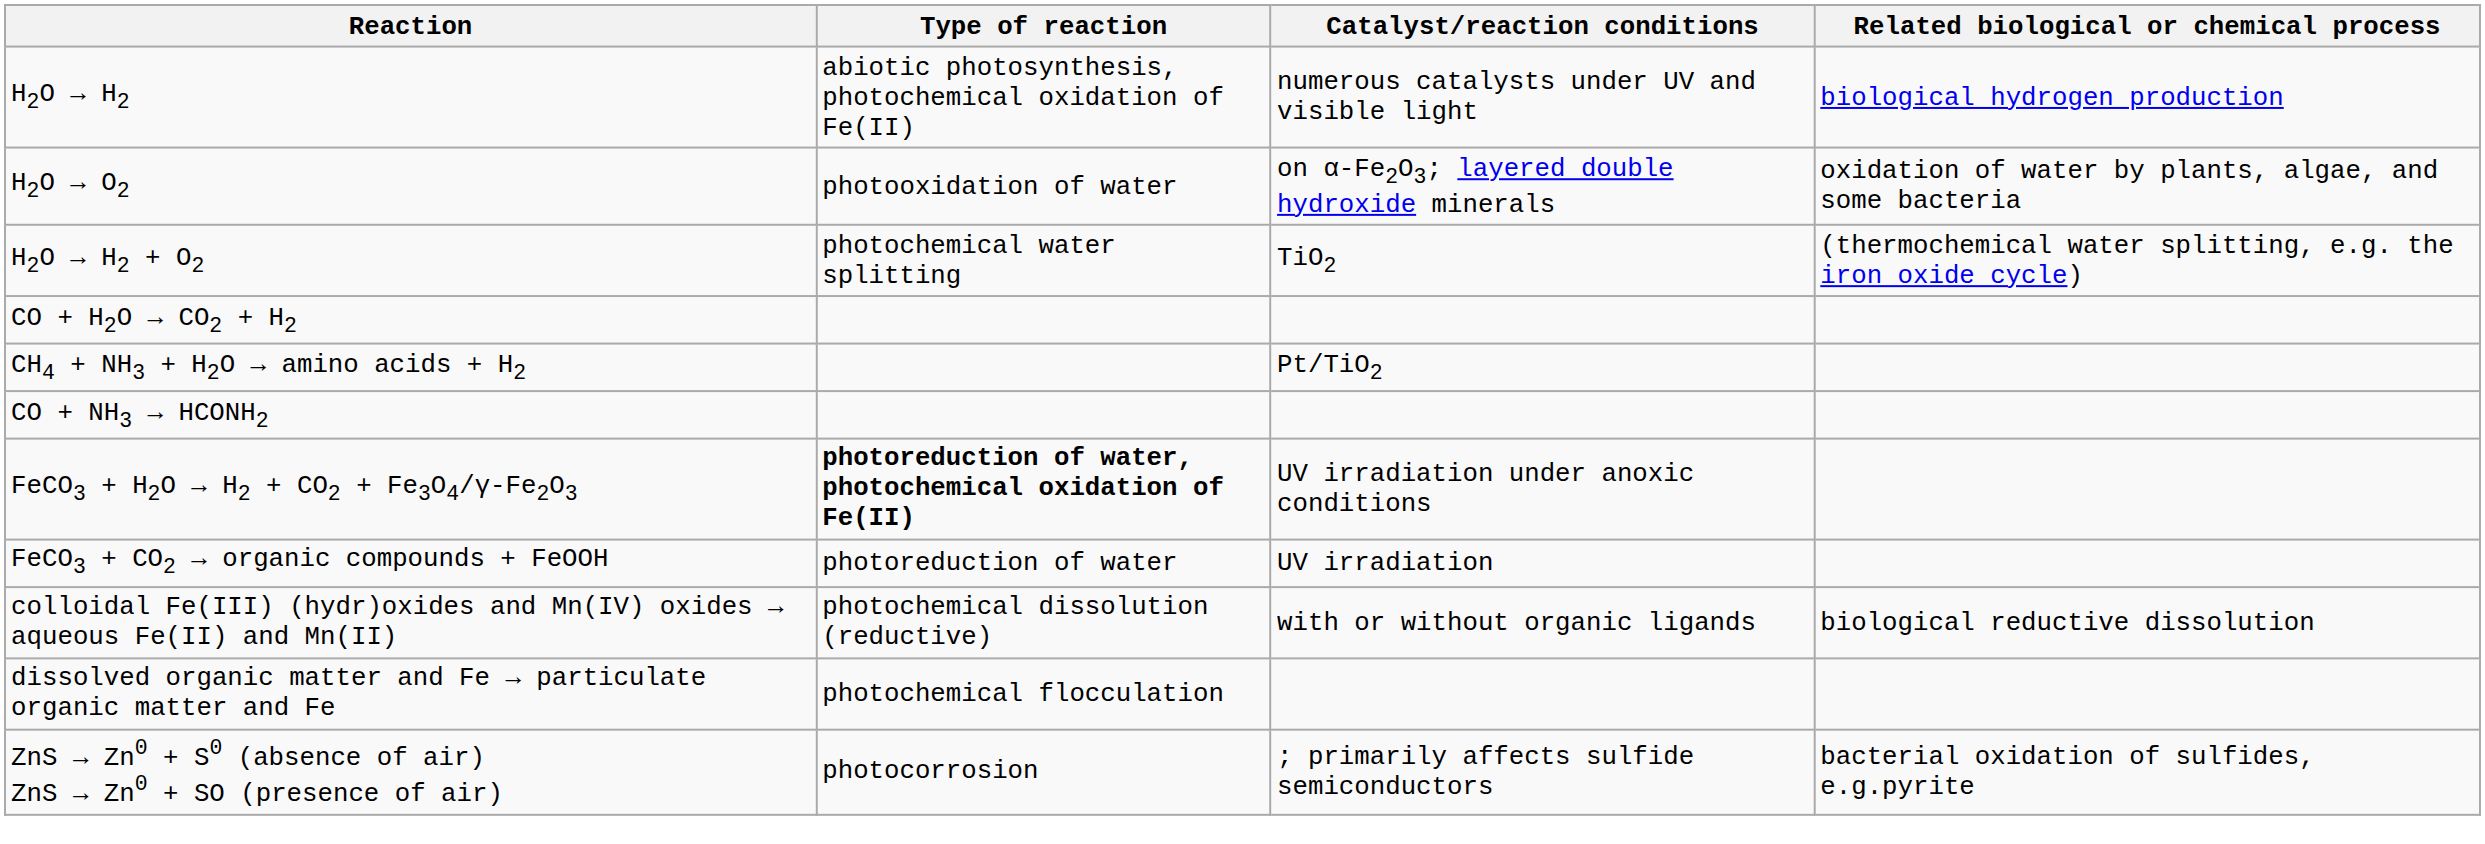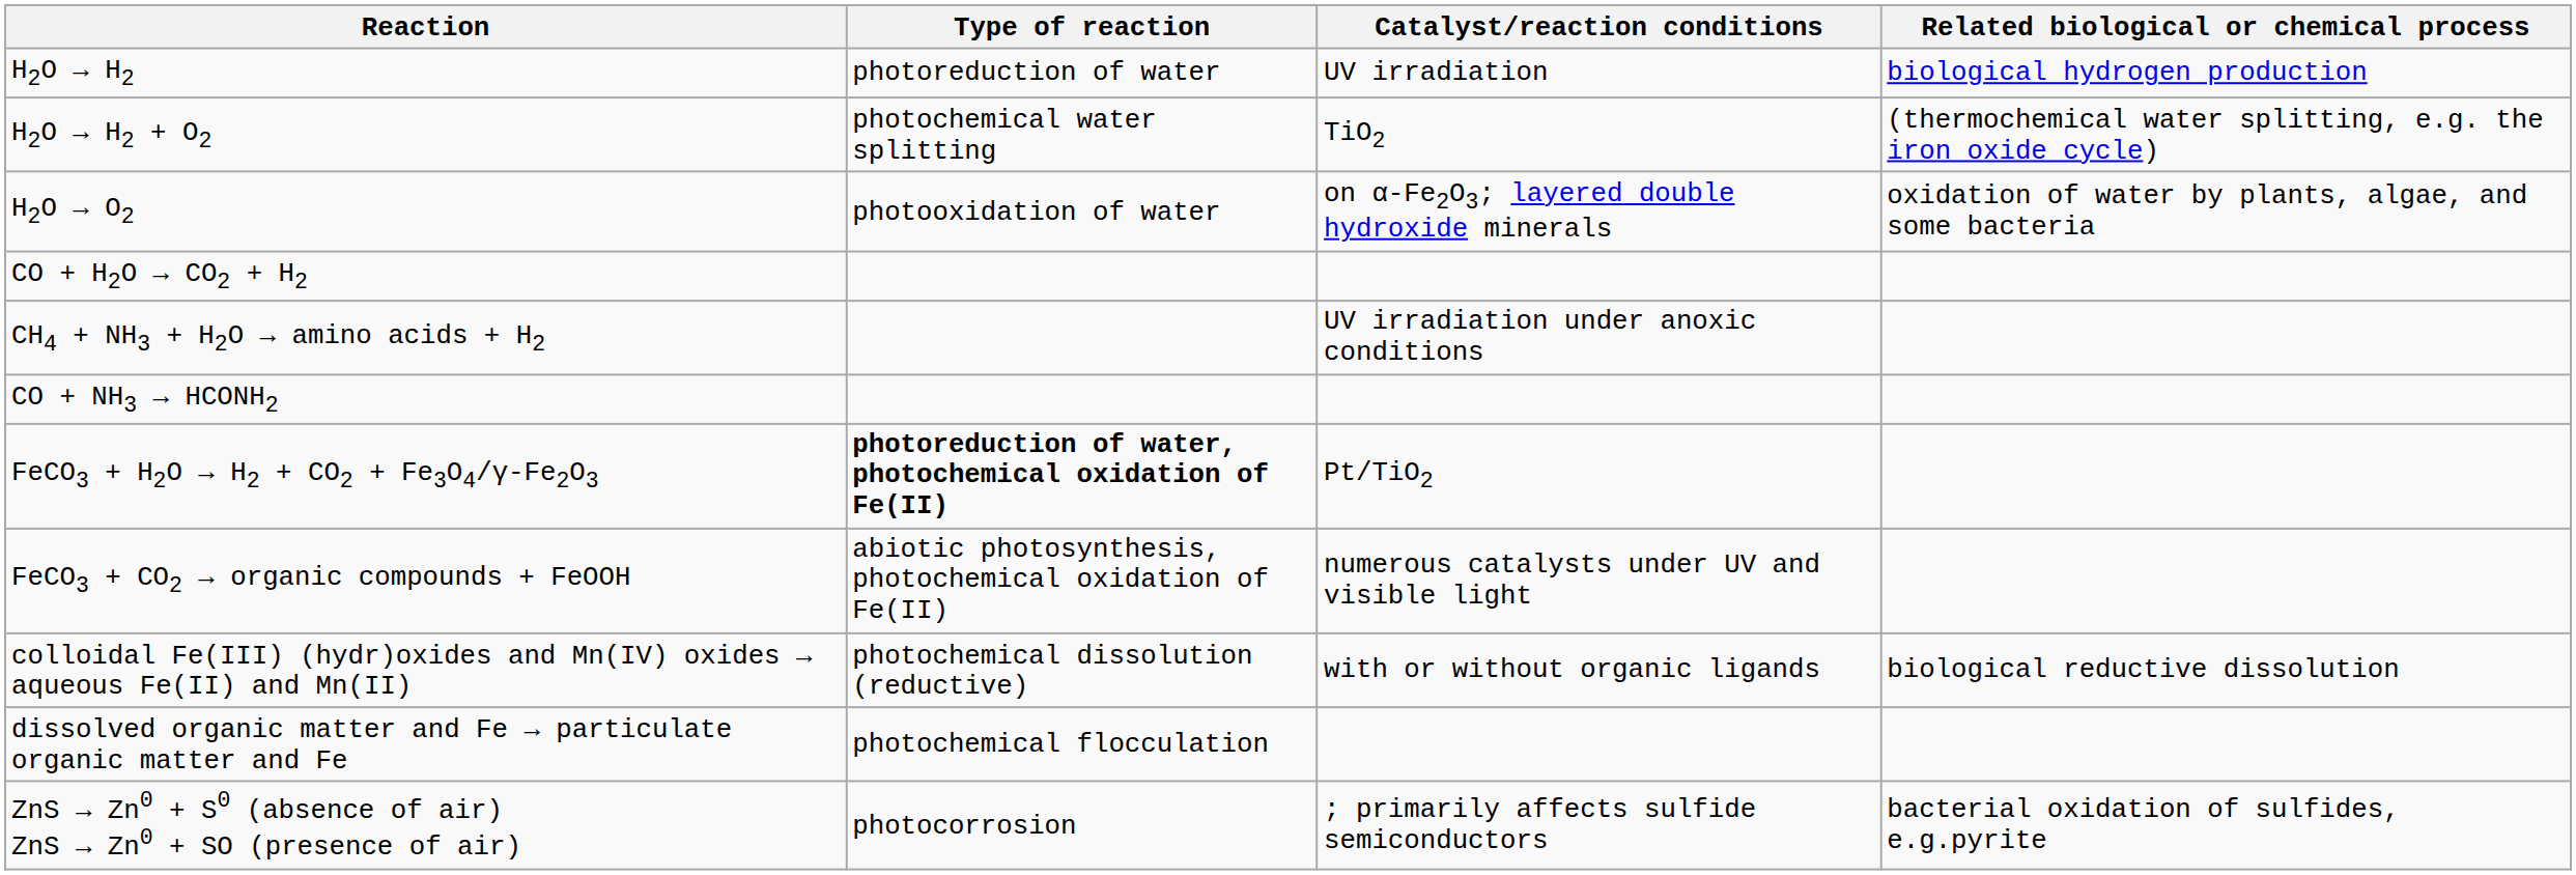 <table class="wikitable">
 <tr>
 <th>Reaction</th>
 <th>Type of reaction</th>
 <th>Catalyst/reaction conditions</th>
 <th>Related biological or chemical process</th>
 </tr>
 <tr>
 <td>H<sub>2</sub>O → H<sub>2</sub></td>
-<td>abiotic photosynthesis,<br>photochemical oxidation of Fe(II)</td>
-<td>numerous catalysts under UV and visible light</td>
+<td>photoreduction of water</td>
+<td>UV irradiation</td>
 <td><a href='#'>biological hydrogen production</a></td>
+</tr>
+<tr>
+<td>H<sub>2</sub>O → H<sub>2</sub> + O<sub>2</sub></td>
+<td>photochemical water splitting</td>
+<td>TiO<sub>2</sub></td>
+<td>(thermochemical water splitting, e.g. the <a href='#'>iron oxide cycle</a>)</td>
 </tr>
 <tr>
 <td>H<sub>2</sub>O → O<sub>2</sub></td>
 <td>photooxidation of water</td>
 <td>on α-Fe<sub>2</sub>O<sub>3</sub>; <a href='#'>layered double hydroxide</a> minerals</td>
 <td>oxidation of water by plants, algae, and some bacteria</td>
-</tr>
-<tr>
-<td>H<sub>2</sub>O → H<sub>2</sub> + O<sub>2</sub></td>
-<td>photochemical water splitting</td>
-<td>TiO<sub>2</sub></td>
-<td>(thermochemical water splitting, e.g. the <a href='#'>iron oxide cycle</a>)</td>
 </tr>
 <tr>
 <td>CO + H<sub>2</sub>O → CO<sub>2</sub> + H<sub>2</sub></td>
 <td></td>
 <td></td>
 <td></td>
 </tr>
 <tr>
 <td>CH<sub>4</sub> + NH<sub>3</sub> + H<sub>2</sub>O → amino acids + H<sub>2</sub></td>
 <td></td>
-<td>Pt/TiO<sub>2</sub></td>
+<td>UV irradiation under anoxic conditions</td>
 <td></td>
 </tr>
 <tr>
 <td>CO + NH<sub>3</sub> → HCONH<sub>2</sub></td>
 <td></td>
 <td></td>
 <td></td>
 </tr>
 <tr>
 <td>FeCO<sub>3</sub> + H<sub>2</sub>O → H<sub>2</sub> + CO<sub>2</sub> + Fe<sub>3</sub>O<sub>4</sub>/γ-Fe<sub>2</sub>O<sub>3</sub></td>
 <td><strong>photoreduction of water,<br>photochemical oxidation of Fe(II)</strong></td>
-<td>UV irradiation under anoxic conditions</td>
+<td>Pt/TiO<sub>2</sub></td>
 <td></td>
 </tr>
 <tr>
 <td>FeCO<sub>3</sub> + CO<sub>2</sub> →  organic compounds + FeOOH</td>
-<td>photoreduction of water</td>
-<td>UV irradiation</td>
+<td>abiotic photosynthesis,<br>photochemical oxidation of Fe(II)</td>
+<td>numerous catalysts under UV and visible light</td>
 <td></td>
 </tr>
 <tr>
 <td>colloidal Fe(III) (hydr)oxides and Mn(IV) oxides →  aqueous Fe(II) and Mn(II)</td>
 <td>photochemical dissolution (reductive)</td>
 <td>with or without organic ligands</td>
 <td>biological reductive dissolution</td>
 </tr>
 <tr>
 <td>dissolved organic matter and Fe →   particulate organic matter and Fe</td>
 <td>photochemical flocculation</td>
 <td></td>
 <td></td>
 </tr>
 <tr>
 <td>ZnS →  Zn<sup>0</sup> + S<sup>0</sup> (absence of air)<br>ZnS →  Zn<sup>0</sup> + SO (presence of air)</td>
 <td>photocorrosion</td>
 <td>; primarily affects sulfide semiconductors</td>
 <td>bacterial oxidation of sulfides, e.g.pyrite</td>
 </tr>
 </table>
